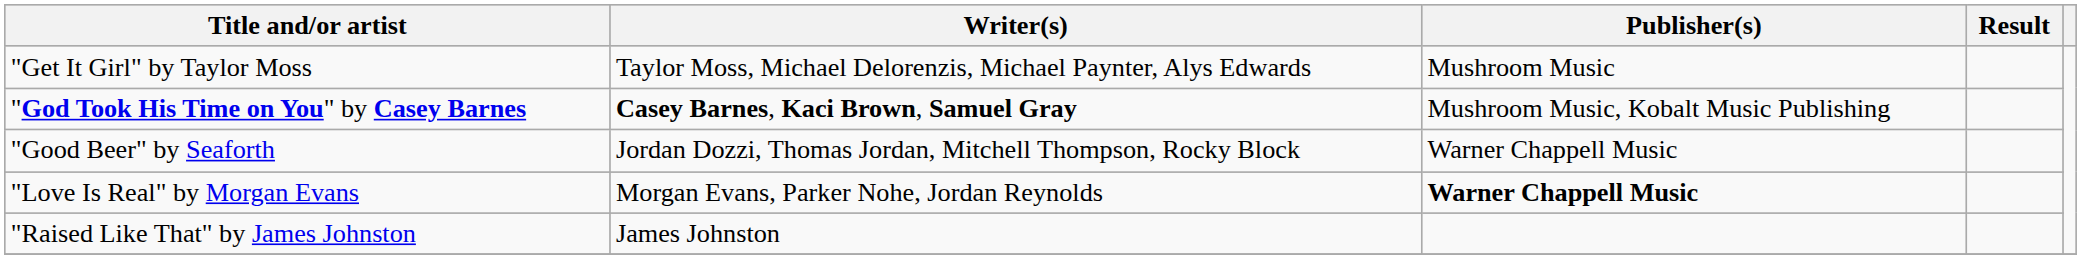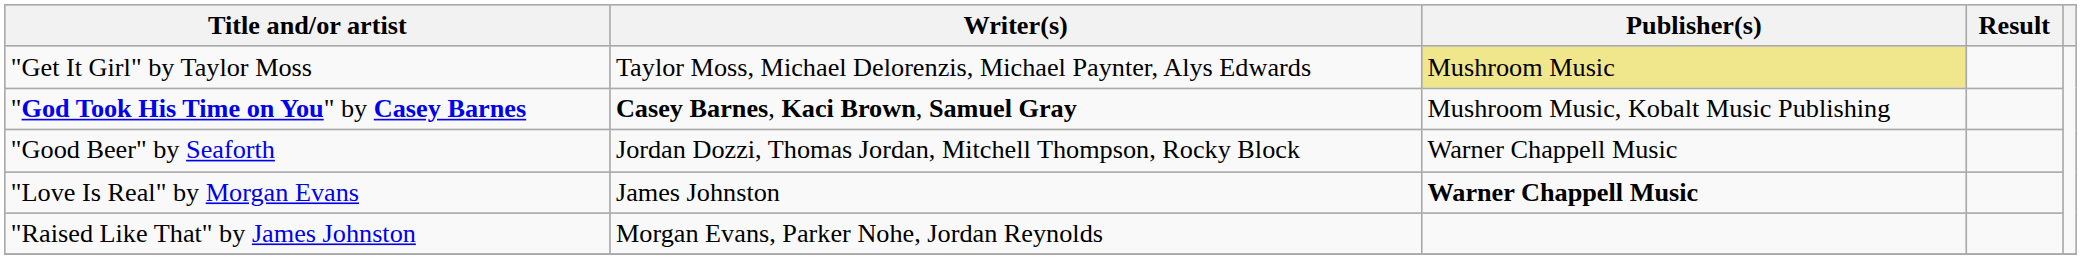 <table class="wikitable" width=100%>
 <tr>
 <th scope="col">Title and/or artist</th>
 <th scope="col">Writer(s)</th>
 <th scope="col">Publisher(s)</th>
 <th scope="col">Result</th>
 <th scope="col"></th>
 </tr>
 <tr>
 <td>"Get It Girl" by Taylor Moss</td>
 <td>Taylor Moss, Michael Delorenzis, Michael Paynter, Alys Edwards</td>
-<td>Mushroom Music</td>
+<td style="background: khaki;">Mushroom Music</td>
 <td></td>
 <td rowspan="5"></td>
 </tr>
 <tr>
 <td>"<strong><a href='#'>God Took His Time on You</a></strong>" by <strong><a href='#'>Casey Barnes</a></strong></td>
 <td><strong>Casey Barnes</strong>, <strong>Kaci Brown</strong>, <strong>Samuel Gray</strong></td>
 <td>Mushroom Music, Kobalt Music Publishing</td>
 <td></td>
 </tr>
 <tr>
 <td>"Good Beer" by <a href='#'>Seaforth</a></td>
 <td>Jordan Dozzi, Thomas Jordan, Mitchell Thompson, Rocky Block</td>
 <td>Warner Chappell Music</td>
 <td></td>
 </tr>
 <tr>
 <td>"Love Is Real" by <a href='#'>Morgan Evans</a></td>
-<td>Morgan Evans, Parker Nohe, Jordan Reynolds</td>
+<td>James Johnston</td>
 <td><strong>Warner Chappell Music</strong></td>
 <td></td>
 </tr>
 <tr>
 <td>"Raised Like That" by <a href='#'>James Johnston</a></td>
-<td>James Johnston</td>
+<td>Morgan Evans, Parker Nohe, Jordan Reynolds</td>
 <td></td>
 <td></td>
 </tr>
 <tr>
 </tr>
 </table>
